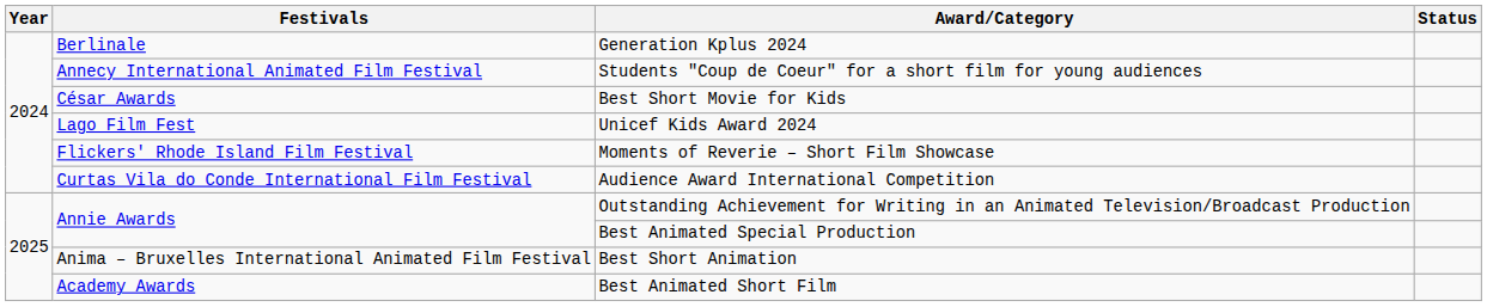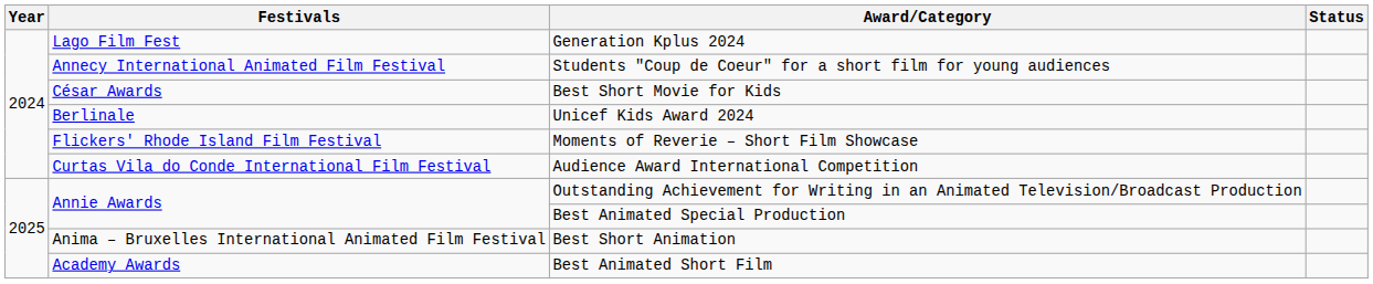 <table class="wikitable">
 <tr>
 <th><strong>Year</strong></th>
 <th><strong>Festivals</strong></th>
 <th><strong>Award/Category</strong></th>
 <th><strong>Status</strong></th>
 </tr>
 <tr>
 <td rowspan="6">2024</td>
-<td><a href='#'>Berlinale</a></td>
+<td><a href='#'>Lago Film Fest</a></td>
 <td>Generation Kplus 2024</td>
 <td></td>
 </tr>
 <tr>
 <td><a href='#'>Annecy International Animated Film Festival</a></td>
 <td>Students "Coup de Coeur" for a short film for young audiences</td>
 <td></td>
 </tr>
 <tr>
 <td><a href='#'>César Awards</a></td>
 <td>Best Short Movie for Kids</td>
 <td></td>
 </tr>
 <tr>
-<td><a href='#'>Lago Film Fest</a></td>
+<td><a href='#'>Berlinale</a></td>
 <td>Unicef Kids Award 2024</td>
 <td></td>
 </tr>
 <tr>
 <td><a href='#'>Flickers' Rhode Island Film Festival</a></td>
 <td>Moments of Reverie – Short Film Showcase</td>
 <td></td>
 </tr>
 <tr>
 <td><a href='#'>Curtas Vila do Conde International Film Festival</a></td>
 <td>Audience Award International Competition</td>
 <td></td>
 </tr>
 <tr>
 <td rowspan="4">2025</td>
 <td rowspan="2"><a href='#'>Annie Awards</a></td>
 <td>Outstanding Achievement for Writing in an Animated Television/Broadcast Production</td>
 <td></td>
 </tr>
 <tr>
 <td>Best Animated Special Production</td>
 <td></td>
 </tr>
 <tr>
 <td>Anima – Bruxelles International Animated Film Festival</td>
 <td>Best Short Animation</td>
 <td></td>
 </tr>
 <tr>
 <td><a href='#'>Academy Awards</a></td>
 <td>Best Animated Short Film</td>
 <td></td>
 </tr>
 </table>
